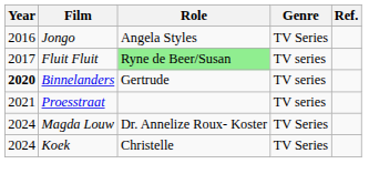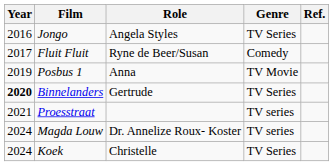 <table class="wikitable">
 <tr>
 <th>Year</th>
 <th>Film</th>
 <th>Role</th>
 <th>Genre</th>
 <th>Ref.</th>
 </tr>
 <tr>
 <td>2016</td>
 <td><em>Jongo</em></td>
 <td>Angela Styles</td>
 <td>TV Series</td>
 <td></td>
 </tr>
 <tr>
 <td>2017</td>
 <td><em>Fluit Fluit</em></td>
-<td style="background: lightgreen;">Ryne de Beer/Susan</td>
-<td>TV series</td>
+<td>Ryne de Beer/Susan</td>
+<td>Comedy</td>
+<td></td>
+</tr>
+<tr>
+<td>2019</td>
+<td><em>Posbus 1</em></td>
+<td>Anna</td>
+<td>TV Movie</td>
 <td></td>
 </tr>
 <tr>
 <td><strong>2020</strong></td>
 <td><em><a href='#'>Binnelanders</a></em></td>
 <td>Gertrude</td>
-<td>TV series</td>
+<td>TV Series</td>
 <td></td>
 </tr>
 <tr>
 <td>2021</td>
 <td><em><a href='#'>Proesstraat</a></em></td>
 <td></td>
 <td>TV series</td>
 <td></td>
 </tr>
 <tr>
 <td>2024</td>
 <td><em>Magda Louw</em></td>
 <td>Dr. Annelize Roux- Koster</td>
-<td>TV Series</td>
+<td>TV series</td>
 <td></td>
 </tr>
 <tr>
 <td>2024</td>
 <td><em>Koek</em></td>
 <td>Christelle</td>
 <td>TV Series</td>
 <td></td>
 </tr>
 </table>
